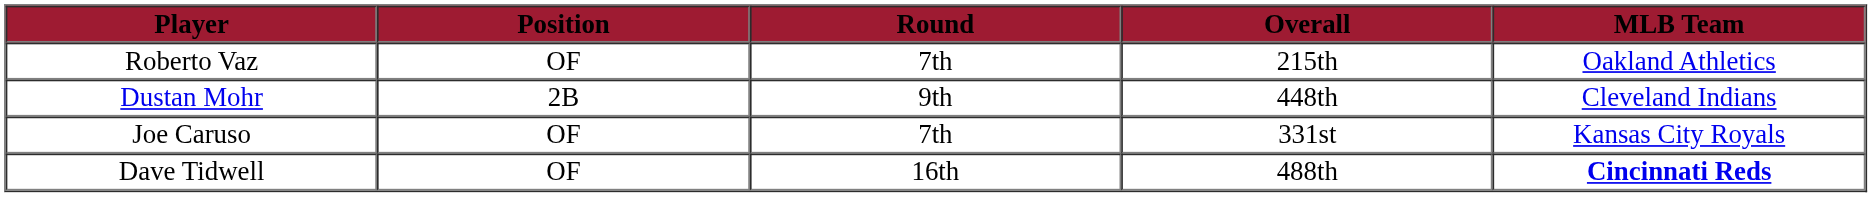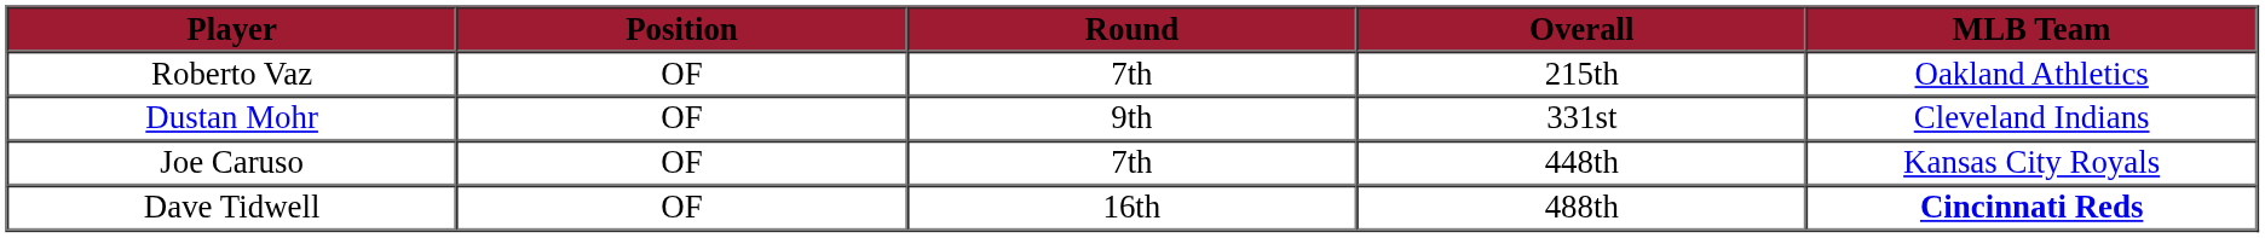 <table cellpadding="1" border="1" cellspacing="0" width="70%">
 <tr>
 <th bgcolor="#9E1B32" width="20%"><span>Player</span></th>
 <th bgcolor="#9E1B32" width="20%"><span>Position</span></th>
 <th bgcolor="#9E1B32" width="20%"><span>Round</span></th>
 <th bgcolor="#9E1B32" width="20%"><span>Overall</span></th>
 <th bgcolor="#9E1B32" width="20%"><span>MLB Team</span></th>
 </tr>
 <tr align="center">
 <td>Roberto Vaz</td>
 <td>OF</td>
 <td>7th</td>
 <td>215th</td>
 <td><a href='#'>Oakland Athletics</a></td>
 </tr>
 <tr align="center">
 <td><a href='#'>Dustan Mohr</a></td>
-<td>2B</td>
+<td>OF</td>
 <td>9th</td>
-<td>448th</td>
+<td>331st</td>
 <td><a href='#'>Cleveland Indians</a></td>
 </tr>
 <tr align="center">
 <td>Joe Caruso</td>
 <td>OF</td>
 <td>7th</td>
-<td>331st</td>
+<td>448th</td>
 <td><a href='#'>Kansas City Royals</a></td>
 </tr>
 <tr align="center">
 <td>Dave Tidwell</td>
 <td>OF</td>
 <td>16th</td>
 <td>488th</td>
 <td><strong><a href='#'>Cincinnati Reds</a></strong></td>
 </tr>
 </table>
